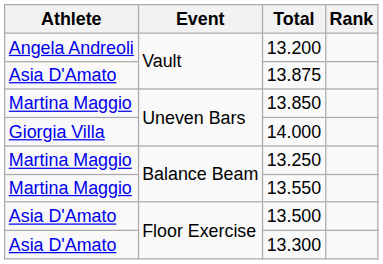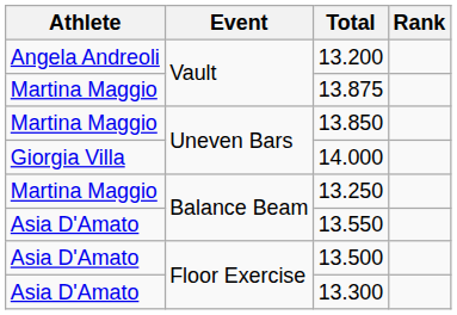 <table class="wikitable" style="font-size:90%">
 <tr>
 <th>Athlete</th>
 <th>Event</th>
 <th>Total</th>
 <th>Rank</th>
 </tr>
 <tr align=center>
 <td align=left><a href='#'>Angela Andreoli</a></td>
 <td align=left rowspan=2>Vault</td>
 <td>13.200</td>
 <td></td>
 </tr>
 <tr align=center>
-<td align=left><a href='#'>Asia D'Amato</a></td>
+<td align=left><a href='#'>Martina Maggio</a></td>
 <td>13.875</td>
 <td></td>
 </tr>
 <tr align=center>
 <td align=left><a href='#'>Martina Maggio</a></td>
 <td align=left rowspan="2">Uneven Bars</td>
 <td>13.850</td>
 <td></td>
 </tr>
 <tr align=center>
 <td align=left><a href='#'>Giorgia Villa</a></td>
 <td>14.000</td>
 <td></td>
 </tr>
 <tr align=center>
 <td align=left><a href='#'>Martina Maggio</a></td>
 <td align=left rowspan="2">Balance Beam</td>
 <td>13.250</td>
 <td></td>
 </tr>
 <tr align=center>
-<td align=left><a href='#'>Martina Maggio</a></td>
+<td align=left><a href='#'>Asia D'Amato</a></td>
 <td>13.550</td>
 <td></td>
 </tr>
 <tr align=center>
 <td align=left><a href='#'>Asia D'Amato</a></td>
 <td align=left rowspan="2">Floor Exercise</td>
 <td>13.500</td>
 <td></td>
 </tr>
 <tr align=center>
 <td align=left><a href='#'>Asia D'Amato</a></td>
 <td>13.300</td>
 <td></td>
 </tr>
 </table>
